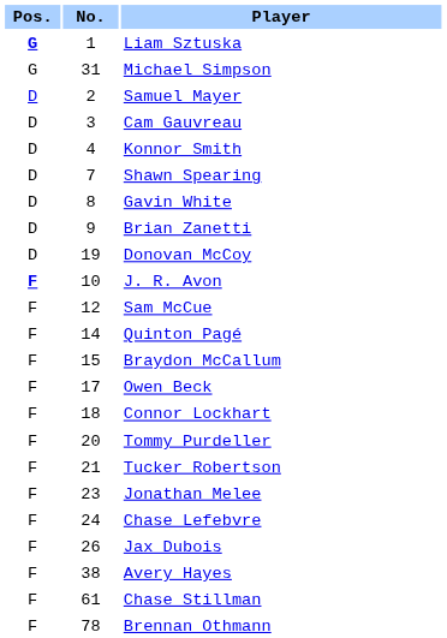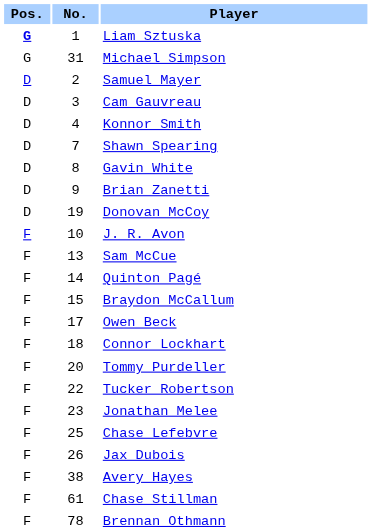 <table border="0" cellspacing="2" cellpadding="2">
 <tr bgcolor=AAD0FF>
 <th width=40>Pos.</th>
 <th width=40>No.</th>
 <th width=250>Player</th>
 </tr>
 <tr>
 <td style="text-align:center;"><strong><a href='#'>G</a></strong></td>
 <td style="text-align:center;">1</td>
 <td><a href='#'>Liam Sztuska</a></td>
 </tr>
 <tr>
 <td style="text-align:center;">G</td>
 <td style="text-align:center;">31</td>
 <td><a href='#'>Michael Simpson</a></td>
 </tr>
 <tr>
 <td style="text-align:center;"><a href='#'>D</a></td>
 <td style="text-align:center;">2</td>
 <td><a href='#'>Samuel Mayer</a></td>
 </tr>
 <tr>
 <td style="text-align:center;">D</td>
 <td style="text-align:center;">3</td>
 <td><a href='#'>Cam Gauvreau</a></td>
 </tr>
 <tr>
 <td style="text-align:center;">D</td>
 <td style="text-align:center;">4</td>
 <td><a href='#'>Konnor Smith</a></td>
 </tr>
 <tr>
 <td style="text-align:center;">D</td>
 <td style="text-align:center;">7</td>
 <td><a href='#'>Shawn Spearing</a></td>
 </tr>
 <tr>
 <td style="text-align:center;">D</td>
 <td style="text-align:center;">8</td>
 <td><a href='#'>Gavin White</a></td>
 </tr>
 <tr>
 <td style="text-align:center;">D</td>
 <td style="text-align:center;">9</td>
 <td><a href='#'>Brian Zanetti</a></td>
 </tr>
 <tr>
 <td style="text-align:center;">D</td>
 <td style="text-align:center;">19</td>
 <td><a href='#'>Donovan McCoy</a></td>
 </tr>
 <tr>
-<td style="text-align:center;"><strong><a href='#'>F</a></strong></td>
+<td style="text-align:center;"><a href='#'>F</a></td>
 <td style="text-align:center;">10</td>
 <td><a href='#'>J. R. Avon</a></td>
 </tr>
 <tr>
 <td style="text-align:center;">F</td>
-<td style="text-align:center;">12</td>
+<td style="text-align:center;">13</td>
 <td><a href='#'>Sam McCue</a></td>
 </tr>
 <tr>
 <td style="text-align:center;">F</td>
 <td style="text-align:center;">14</td>
 <td><a href='#'>Quinton Pagé</a></td>
 </tr>
 <tr>
 <td style="text-align:center;">F</td>
 <td style="text-align:center;">15</td>
 <td><a href='#'>Braydon McCallum</a></td>
 </tr>
 <tr>
 <td style="text-align:center;">F</td>
 <td style="text-align:center;">17</td>
 <td><a href='#'>Owen Beck</a></td>
 </tr>
 <tr>
 <td style="text-align:center;">F</td>
 <td style="text-align:center;">18</td>
 <td><a href='#'>Connor Lockhart</a></td>
 </tr>
 <tr>
 <td style="text-align:center;">F</td>
 <td style="text-align:center;">20</td>
 <td><a href='#'>Tommy Purdeller</a></td>
 </tr>
 <tr>
 <td style="text-align:center;">F</td>
-<td style="text-align:center;">21</td>
+<td style="text-align:center;">22</td>
 <td><a href='#'>Tucker Robertson</a></td>
 </tr>
 <tr>
 <td style="text-align:center;">F</td>
 <td style="text-align:center;">23</td>
 <td><a href='#'>Jonathan Melee</a></td>
 </tr>
 <tr>
 <td style="text-align:center;">F</td>
-<td style="text-align:center;">24</td>
+<td style="text-align:center;">25</td>
 <td><a href='#'>Chase Lefebvre</a></td>
 </tr>
 <tr>
 <td style="text-align:center;">F</td>
 <td style="text-align:center;">26</td>
 <td><a href='#'>Jax Dubois</a></td>
 </tr>
 <tr>
 <td style="text-align:center;">F</td>
 <td style="text-align:center;">38</td>
 <td><a href='#'>Avery Hayes</a></td>
 </tr>
 <tr>
 <td style="text-align:center;">F</td>
 <td style="text-align:center;">61</td>
 <td><a href='#'>Chase Stillman</a></td>
 </tr>
 <tr>
 <td style="text-align:center;">F</td>
 <td style="text-align:center;">78</td>
 <td><a href='#'>Brennan Othmann</a></td>
 </tr>
 </table>
